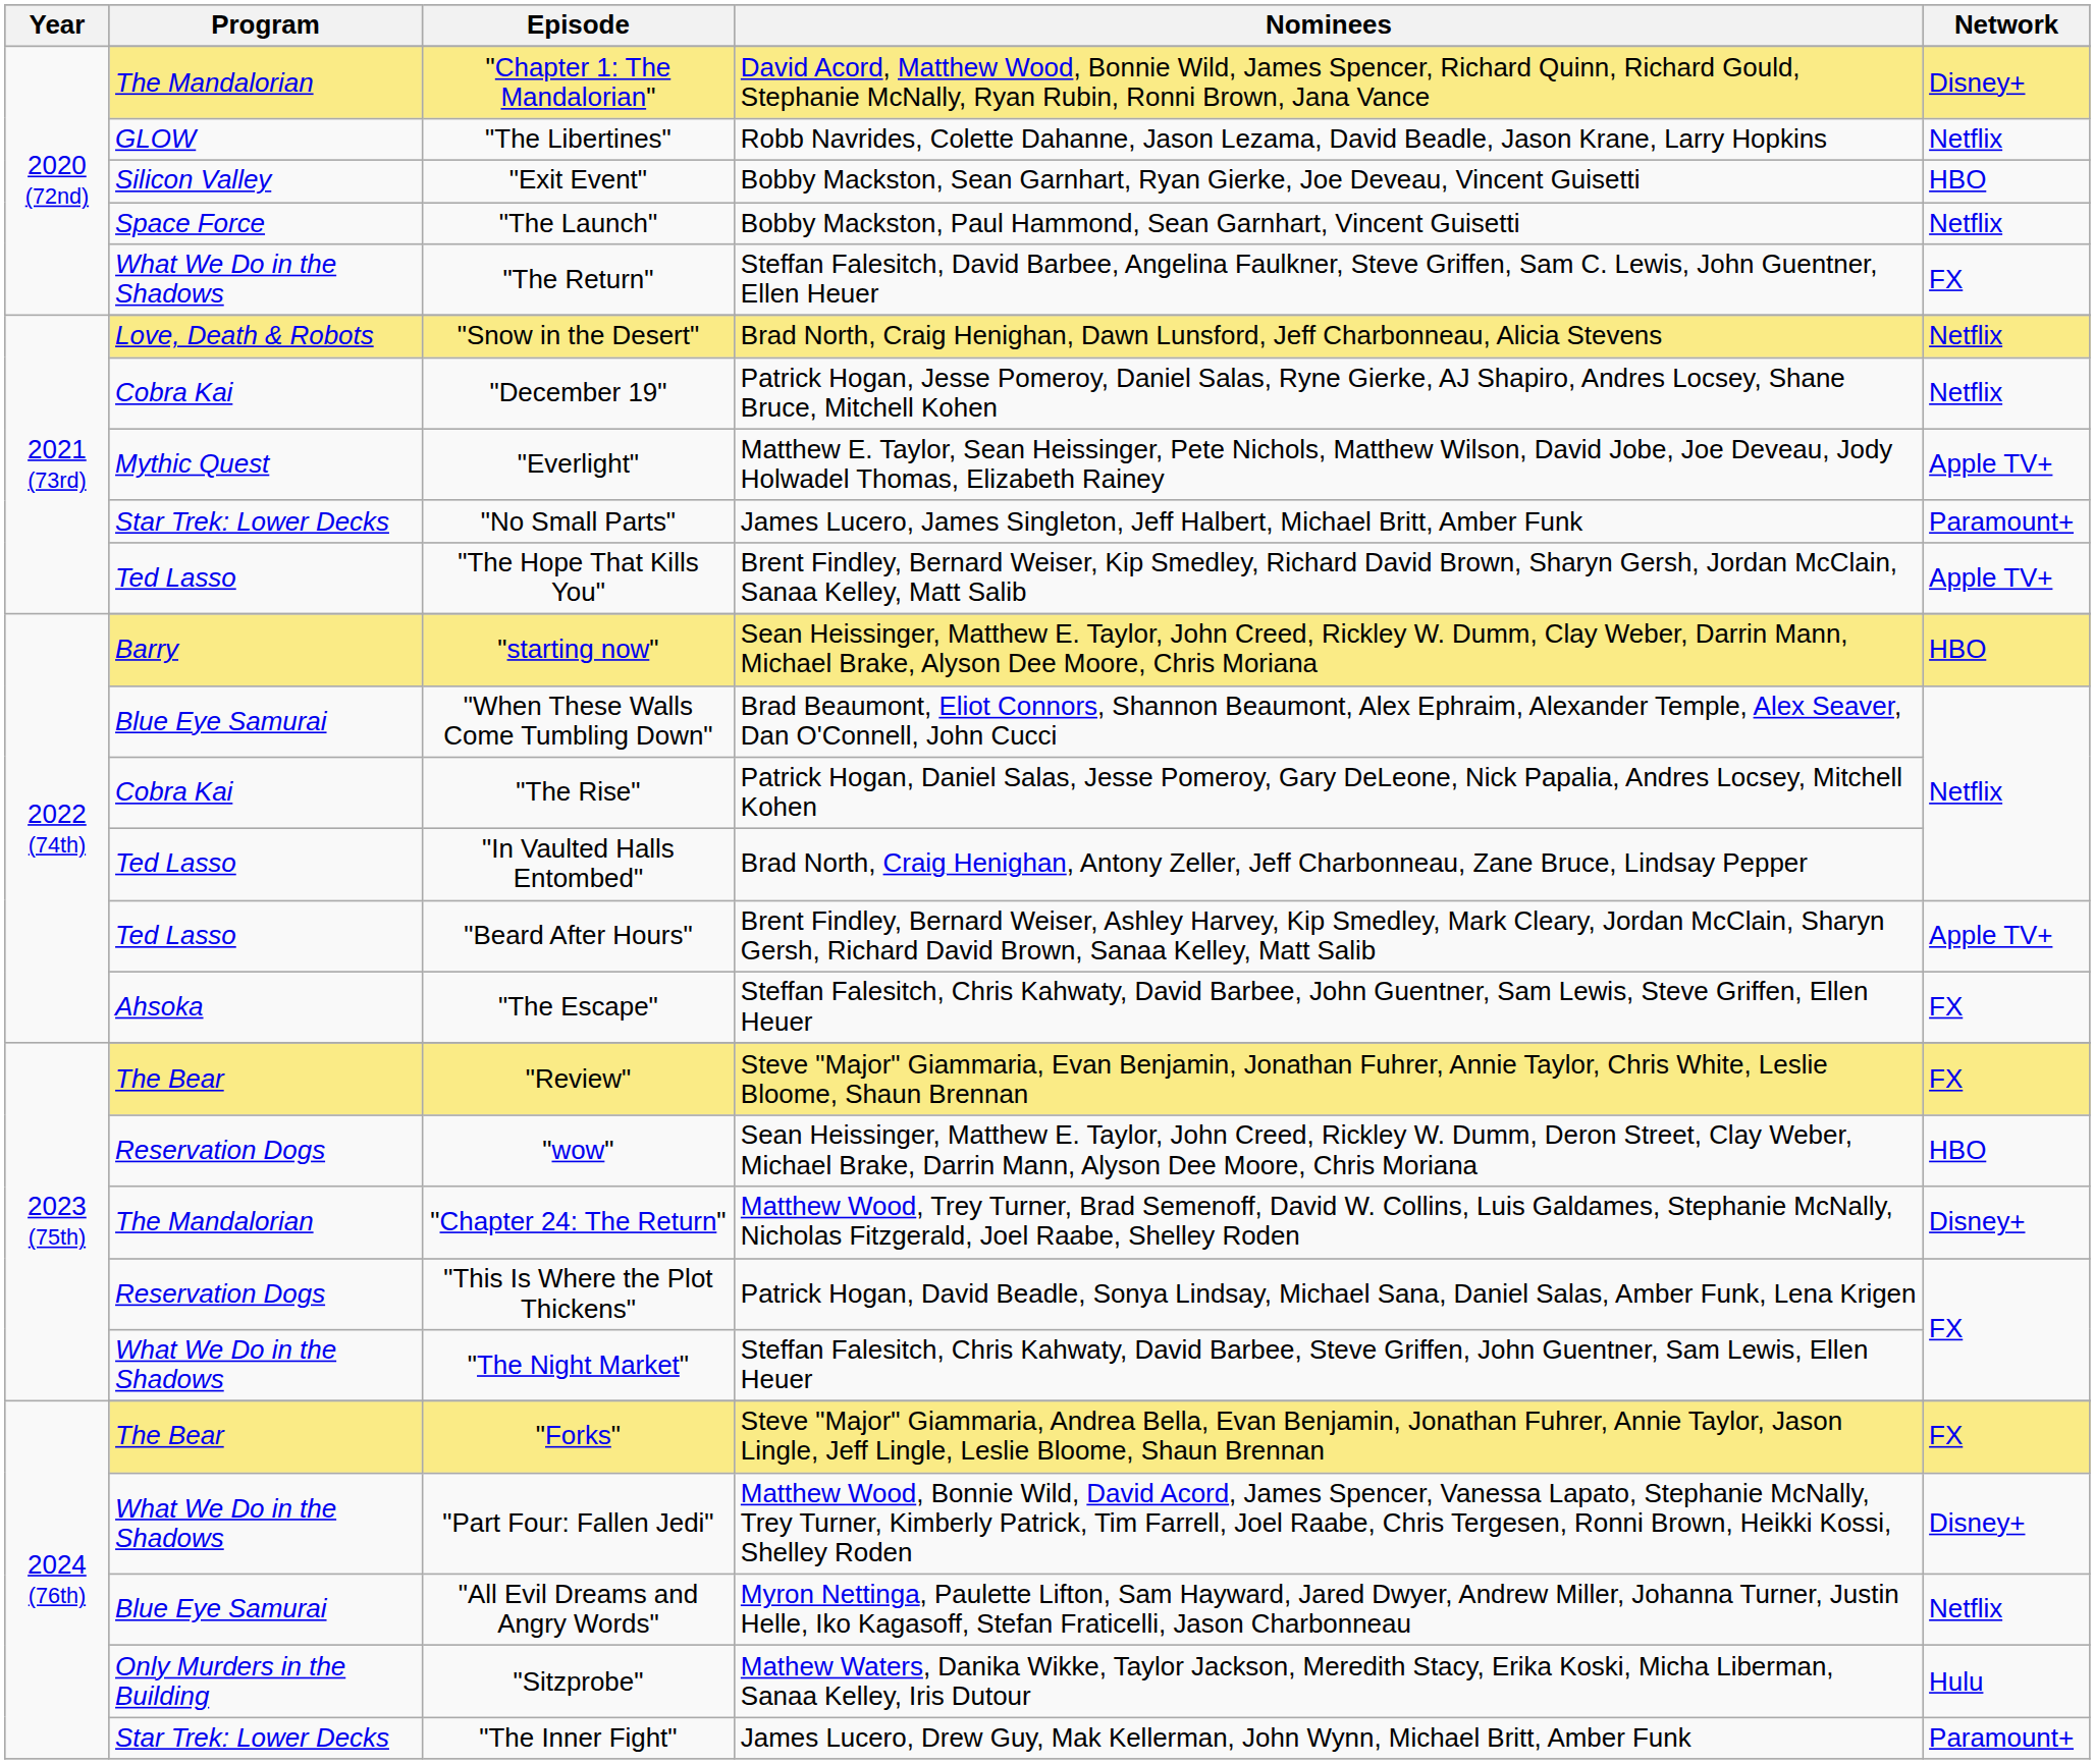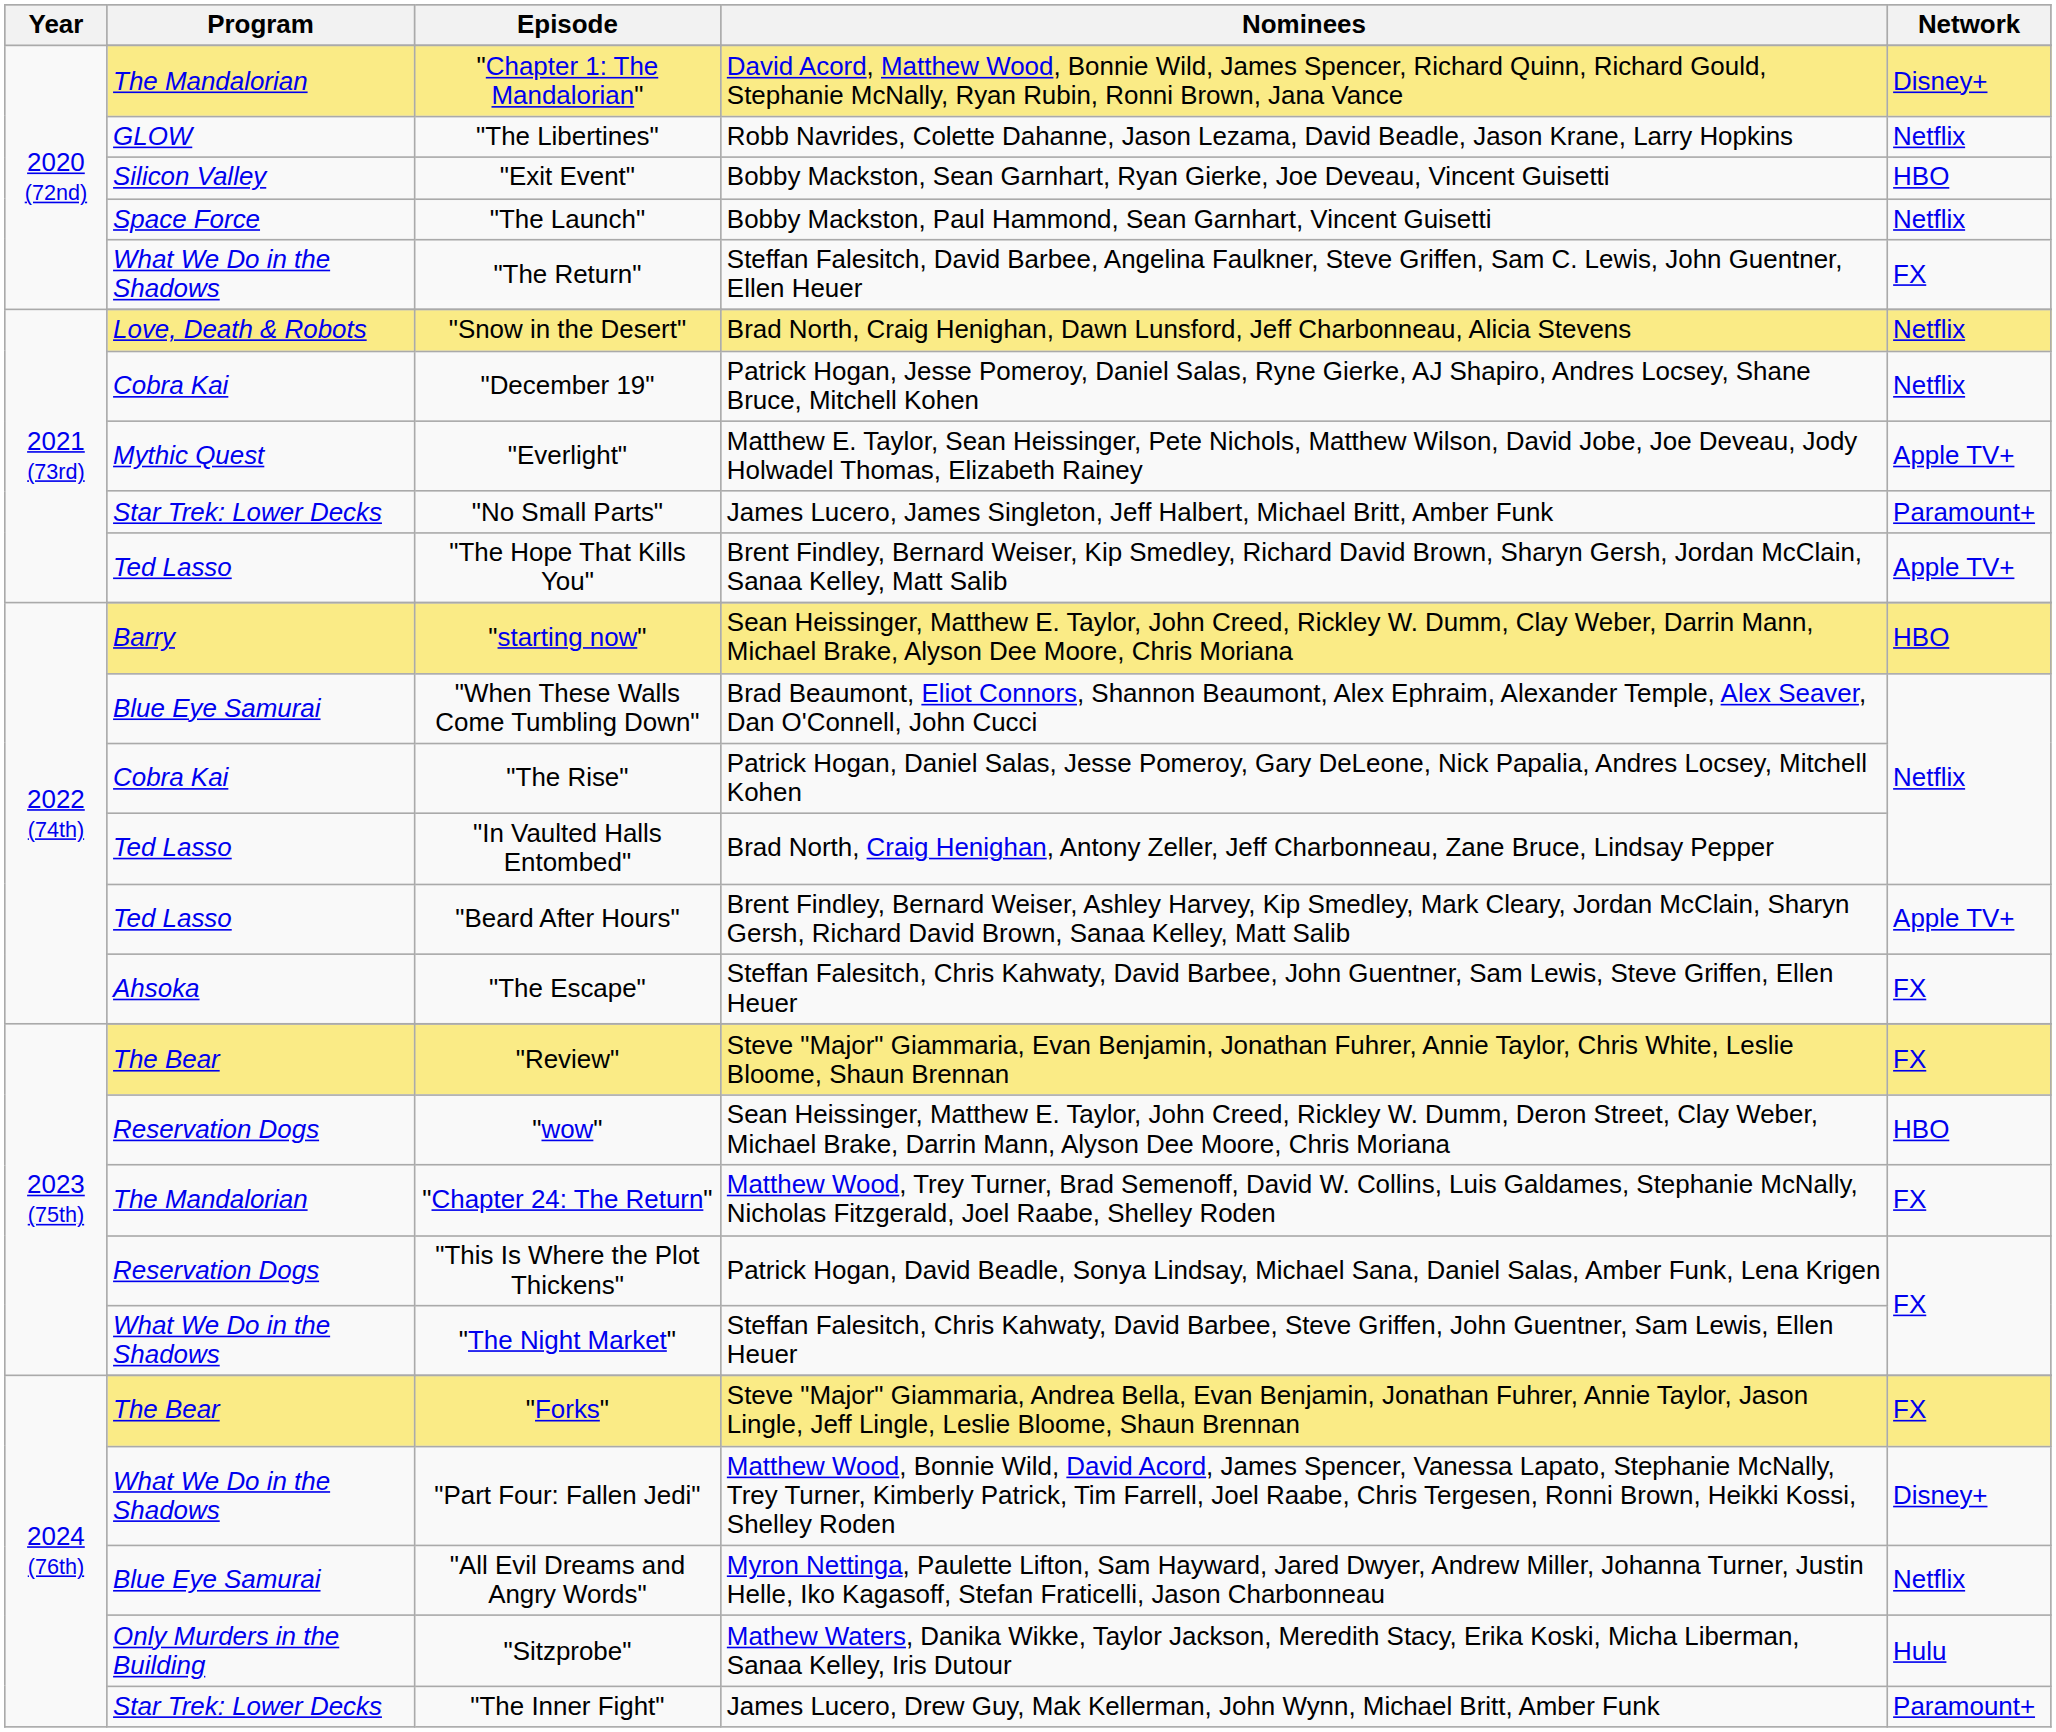 <table class="wikitable" style="width:100%">
 <tr bgcolor="#bebebe">
 <th width="5%">Year</th>
 <th width="15%">Program</th>
 <th width="15%">Episode</th>
 <th width="57%">Nominees</th>
 <th width="8%">Network</th>
 </tr>
 <tr>
 <td rowspan=6 style="text-align:center"><a href='#'>2020</a><br><small><a href='#'>(72nd)</a></small><br></td>
 </tr>
 <tr style="background:#FAEB86;">
 <td><em><a href='#'>The Mandalorian</a></em></td>
 <td align=center>"<a href='#'>Chapter 1: The Mandalorian</a>"</td>
 <td><a href='#'>David Acord</a>, <a href='#'>Matthew Wood</a>, Bonnie Wild, James Spencer, Richard Quinn, Richard Gould, Stephanie McNally, Ryan Rubin, Ronni Brown, Jana Vance</td>
 <td><a href='#'>Disney+</a></td>
 </tr>
 <tr>
 <td><em><a href='#'>GLOW</a></em></td>
 <td align=center>"The Libertines"</td>
 <td>Robb Navrides, Colette Dahanne, Jason Lezama, David Beadle, Jason Krane, Larry Hopkins</td>
 <td><a href='#'>Netflix</a></td>
 </tr>
 <tr>
 <td><em><a href='#'>Silicon Valley</a></em></td>
 <td align=center>"Exit Event"</td>
 <td>Bobby Mackston, Sean Garnhart, Ryan Gierke, Joe Deveau, Vincent Guisetti</td>
 <td><a href='#'>HBO</a></td>
 </tr>
 <tr>
 <td><em><a href='#'>Space Force</a></em></td>
 <td align=center>"The Launch"</td>
 <td>Bobby Mackston, Paul Hammond, Sean Garnhart, Vincent Guisetti</td>
 <td><a href='#'>Netflix</a></td>
 </tr>
 <tr>
 <td><em><a href='#'>What We Do in the Shadows</a></em></td>
 <td align=center>"The Return"</td>
 <td>Steffan Falesitch, David Barbee, Angelina Faulkner, Steve Griffen, Sam C. Lewis, John Guentner, Ellen Heuer</td>
 <td><a href='#'>FX</a></td>
 </tr>
 <tr>
 <td rowspan=6 style="text-align:center"><a href='#'>2021</a><br><small><a href='#'>(73rd)</a></small><br></td>
 </tr>
 <tr style="background:#FAEB86;">
 <td><em><a href='#'>Love, Death & Robots</a></em></td>
 <td align=center>"Snow in the Desert"</td>
 <td>Brad North, Craig Henighan, Dawn Lunsford, Jeff Charbonneau, Alicia Stevens</td>
 <td><a href='#'>Netflix</a></td>
 </tr>
 <tr>
 <td><em><a href='#'>Cobra Kai</a></em></td>
 <td align=center>"December 19"</td>
 <td>Patrick Hogan, Jesse Pomeroy, Daniel Salas, Ryne Gierke, AJ Shapiro, Andres Locsey, Shane Bruce, Mitchell Kohen</td>
 <td><a href='#'>Netflix</a></td>
 </tr>
 <tr>
 <td><em><a href='#'>Mythic Quest</a></em></td>
 <td align=center>"Everlight"</td>
 <td>Matthew E. Taylor, Sean Heissinger, Pete Nichols, Matthew Wilson, David Jobe, Joe Deveau, Jody Holwadel Thomas, Elizabeth Rainey</td>
 <td><a href='#'>Apple TV+</a></td>
 </tr>
 <tr>
 <td><em><a href='#'>Star Trek: Lower Decks</a></em></td>
 <td align=center>"No Small Parts"</td>
 <td>James Lucero, James Singleton, Jeff Halbert, Michael Britt, Amber Funk</td>
 <td><a href='#'>Paramount+</a></td>
 </tr>
 <tr>
 <td><em><a href='#'>Ted Lasso</a></em></td>
 <td align=center>"The Hope That Kills You"</td>
 <td>Brent Findley, Bernard Weiser, Kip Smedley, Richard David Brown, Sharyn Gersh, Jordan McClain, Sanaa Kelley, Matt Salib</td>
 <td><a href='#'>Apple TV+</a></td>
 </tr>
 <tr>
 <td rowspan=7 style="text-align:center"><a href='#'>2022</a><br><small><a href='#'>(74th)</a></small><br></td>
 </tr>
 <tr style="background:#FAEB86;">
 <td><em><a href='#'>Barry</a></em></td>
 <td align=center>"<a href='#'>starting now</a>"</td>
 <td>Sean Heissinger, Matthew E. Taylor, John Creed, Rickley W. Dumm, Clay Weber, Darrin Mann, Michael Brake, Alyson Dee Moore, Chris Moriana</td>
 <td><a href='#'>HBO</a></td>
 </tr>
 <tr>
 <td><em><a href='#'>Blue Eye Samurai</a></em></td>
 <td align=center>"When These Walls Come Tumbling Down"</td>
 <td>Brad Beaumont, <a href='#'>Eliot Connors</a>, Shannon Beaumont, Alex Ephraim, Alexander Temple, <a href='#'>Alex Seaver</a>, Dan O'Connell, John Cucci</td>
 <td rowspan=3><a href='#'>Netflix</a></td>
 </tr>
 <tr>
 <td><em><a href='#'>Cobra Kai</a></em></td>
 <td align=center>"The Rise"</td>
 <td>Patrick Hogan, Daniel Salas, Jesse Pomeroy, Gary DeLeone, Nick Papalia, Andres Locsey, Mitchell Kohen</td>
 </tr>
 <tr>
 <td><em><a href='#'>Ted Lasso</a></em></td>
 <td align=center>"In Vaulted Halls Entombed"</td>
 <td>Brad North, <a href='#'>Craig Henighan</a>, Antony Zeller, Jeff Charbonneau, Zane Bruce, Lindsay Pepper</td>
 </tr>
 <tr>
 <td><em><a href='#'>Ted Lasso</a></em></td>
 <td align=center>"Beard After Hours"</td>
 <td>Brent Findley, Bernard Weiser, Ashley Harvey, Kip Smedley, Mark Cleary, Jordan McClain, Sharyn Gersh, Richard David Brown, Sanaa Kelley, Matt Salib</td>
 <td><a href='#'>Apple TV+</a></td>
 </tr>
 <tr>
 <td><em><a href='#'>Ahsoka</a></em></td>
 <td align=center>"The Escape"</td>
 <td>Steffan Falesitch, Chris Kahwaty, David Barbee, John Guentner, Sam Lewis, Steve Griffen, Ellen Heuer</td>
 <td><a href='#'>FX</a></td>
 </tr>
 <tr>
 <td rowspan=6 style="text-align:center"><a href='#'>2023</a><br><small><a href='#'>(75th)</a></small><br></td>
 </tr>
 <tr style="background:#FAEB86;">
 <td><em><a href='#'>The Bear</a></em></td>
 <td align=center>"Review"</td>
 <td>Steve "Major" Giammaria, Evan Benjamin, Jonathan Fuhrer, Annie Taylor, Chris White, Leslie Bloome, Shaun Brennan</td>
 <td><a href='#'>FX</a></td>
 </tr>
 <tr>
 <td><em><a href='#'>Reservation Dogs</a></em></td>
 <td align=center>"<a href='#'>wow</a>"</td>
 <td>Sean Heissinger, Matthew E. Taylor, John Creed, Rickley W. Dumm, Deron Street, Clay Weber, Michael Brake, Darrin Mann, Alyson Dee Moore, Chris Moriana</td>
 <td><a href='#'>HBO</a></td>
 </tr>
 <tr>
 <td><em><a href='#'>The Mandalorian</a></em></td>
 <td align=center>"<a href='#'>Chapter 24: The Return</a>"</td>
 <td><a href='#'>Matthew Wood</a>, Trey Turner, Brad Semenoff, David W. Collins, Luis Galdames, Stephanie McNally, Nicholas Fitzgerald, Joel Raabe, Shelley Roden</td>
-<td><a href='#'>Disney+</a></td>
+<td><a href='#'>FX</a></td>
 </tr>
 <tr>
 <td><em><a href='#'>Reservation Dogs</a></em></td>
 <td align=center>"This Is Where the Plot Thickens"</td>
 <td>Patrick Hogan, David Beadle, Sonya Lindsay, Michael Sana, Daniel Salas, Amber Funk, Lena Krigen</td>
 <td rowspan="2"><a href='#'>FX</a></td>
 </tr>
 <tr>
 <td><em><a href='#'>What We Do in the Shadows</a></em></td>
 <td align=center>"<a href='#'>The Night Market</a>"</td>
 <td>Steffan Falesitch, Chris Kahwaty, David Barbee, Steve Griffen, John Guentner, Sam Lewis, Ellen Heuer</td>
 </tr>
 <tr>
 <td rowspan=6 style="text-align:center"><a href='#'>2024</a><br><small><a href='#'>(76th)</a></small><br></td>
 </tr>
 <tr style="background:#FAEB86;">
 <td><em><a href='#'>The Bear</a></em></td>
 <td align=center>"<a href='#'>Forks</a>"</td>
 <td>Steve "Major" Giammaria, Andrea Bella, Evan Benjamin, Jonathan Fuhrer, Annie Taylor, Jason Lingle, Jeff Lingle, Leslie Bloome, Shaun Brennan</td>
 <td><a href='#'>FX</a></td>
 </tr>
 <tr>
 <td><em><a href='#'>What We Do in the Shadows</a></em></td>
 <td align=center>"Part Four: Fallen Jedi"</td>
 <td><a href='#'>Matthew Wood</a>, Bonnie Wild, <a href='#'>David Acord</a>, James Spencer, Vanessa Lapato, Stephanie McNally, Trey Turner, Kimberly Patrick, Tim Farrell, Joel Raabe, Chris Tergesen, Ronni Brown, Heikki Kossi, Shelley Roden</td>
 <td><a href='#'>Disney+</a></td>
 </tr>
 <tr>
 <td><em><a href='#'>Blue Eye Samurai</a></em></td>
 <td align=center>"All Evil Dreams and Angry Words"</td>
 <td><a href='#'>Myron Nettinga</a>, Paulette Lifton, Sam Hayward, Jared Dwyer, Andrew Miller, Johanna Turner, Justin Helle, Iko Kagasoff, Stefan Fraticelli, Jason Charbonneau</td>
 <td><a href='#'>Netflix</a></td>
 </tr>
 <tr>
 <td><em><a href='#'>Only Murders in the Building</a></em></td>
 <td align=center>"Sitzprobe"</td>
 <td><a href='#'>Mathew Waters</a>, Danika Wikke, Taylor Jackson, Meredith Stacy, Erika Koski, Micha Liberman, Sanaa Kelley, Iris Dutour</td>
 <td><a href='#'>Hulu</a></td>
 </tr>
 <tr>
 <td><em><a href='#'>Star Trek: Lower Decks</a></em></td>
 <td align=center>"The Inner Fight"</td>
 <td>James Lucero, Drew Guy, Mak Kellerman, John Wynn, Michael Britt, Amber Funk</td>
 <td><a href='#'>Paramount+</a></td>
 </tr>
 </table>
